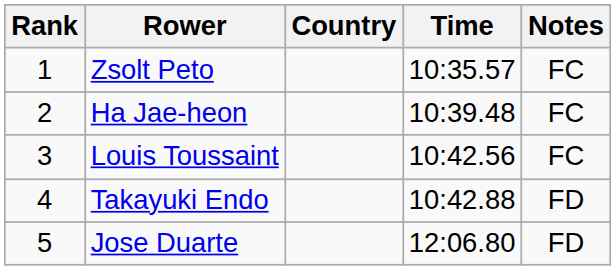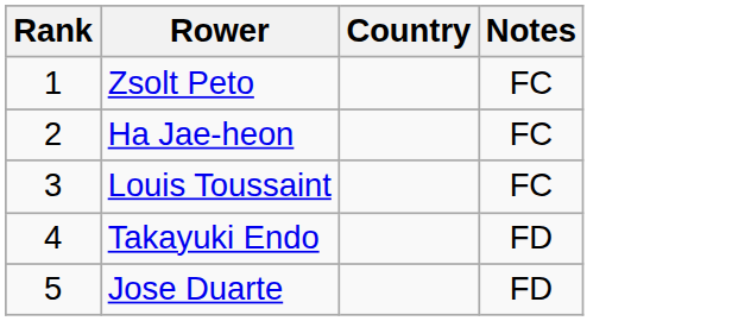 <table class="wikitable" style="text-align:center">
 <tr>
 <th>Rank</th>
 <th>Rower</th>
 <th>Country</th>
-<th>Time</th>
 <th>Notes</th>
 </tr>
 <tr>
 <td>1</td>
 <td align="left"><a href='#'>Zsolt Peto</a></td>
 <td align="left"></td>
-<td>10:35.57</td>
 <td>FC</td>
 </tr>
 <tr>
 <td>2</td>
 <td align="left"><a href='#'>Ha Jae-heon</a></td>
 <td align="left"></td>
-<td>10:39.48</td>
 <td>FC</td>
 </tr>
 <tr>
 <td>3</td>
 <td align="left"><a href='#'>Louis Toussaint</a></td>
 <td align="left"></td>
-<td>10:42.56</td>
 <td>FC</td>
 </tr>
 <tr>
 <td>4</td>
 <td align="left"><a href='#'>Takayuki Endo</a></td>
 <td align="left"></td>
-<td>10:42.88</td>
 <td>FD</td>
 </tr>
 <tr>
 <td>5</td>
 <td align="left"><a href='#'>Jose Duarte</a></td>
 <td align="left"></td>
-<td>12:06.80</td>
 <td>FD</td>
 </tr>
 </table>
